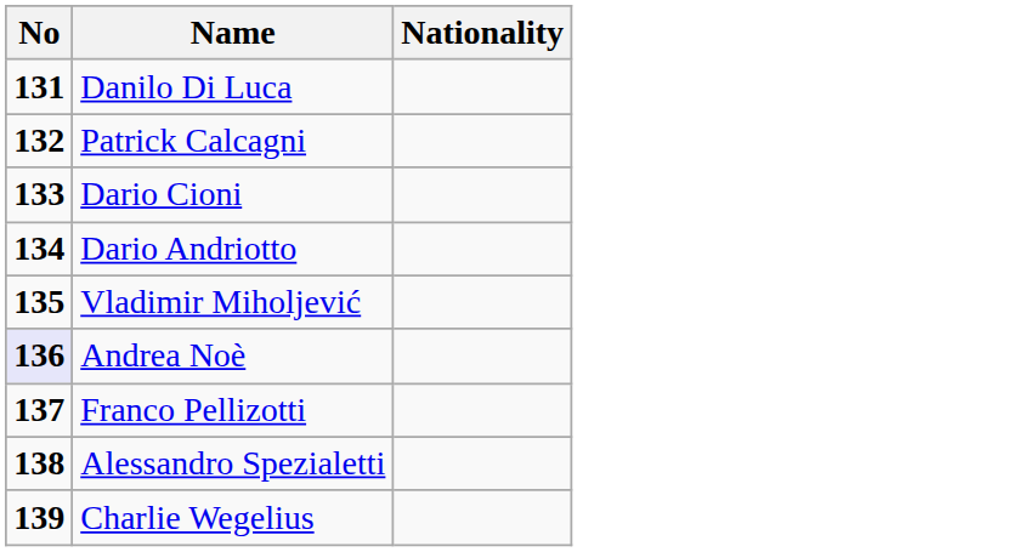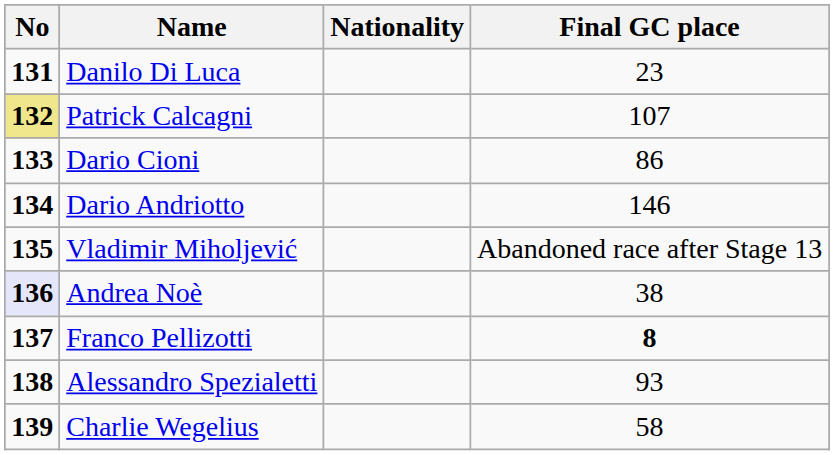 <table class="wikitable">
 <tr>
 <th>No</th>
 <th>Name</th>
 <th>Nationality</th>
+<th>Final GC place</th>
 </tr>
 <tr --->
 <td><strong>131</strong></td>
 <td><a href='#'>Danilo Di Luca</a></td>
 <td></td>
+<td align="center">23</td>
 </tr>
 <tr --->
-<td><strong>132</strong></td>
+<td style="background: khaki;"><strong>132</strong></td>
 <td><a href='#'>Patrick Calcagni</a></td>
 <td></td>
+<td align="center">107</td>
 </tr>
 <tr --->
 <td><strong>133</strong></td>
 <td><a href='#'>Dario Cioni</a></td>
 <td></td>
+<td align="center">86</td>
 </tr>
 <tr --->
 <td><strong>134</strong></td>
 <td><a href='#'>Dario Andriotto</a></td>
 <td></td>
+<td align="center">146</td>
 </tr>
 <tr --->
 <td><strong>135</strong></td>
 <td><a href='#'>Vladimir Miholjević</a></td>
 <td></td>
+<td align="center">Abandoned race after Stage 13</td>
 </tr>
 <tr --->
 <td style="background: lavender;"><strong>136</strong></td>
 <td><a href='#'>Andrea Noè</a></td>
 <td></td>
+<td align="center">38</td>
 </tr>
 <tr --->
 <td><strong>137</strong></td>
 <td><a href='#'>Franco Pellizotti</a></td>
 <td></td>
+<td align="center"><strong>8</strong></td>
 </tr>
 <tr --->
 <td><strong>138</strong></td>
 <td><a href='#'>Alessandro Spezialetti</a></td>
 <td></td>
+<td align="center">93</td>
 </tr>
 <tr --->
 <td><strong>139</strong></td>
 <td><a href='#'>Charlie Wegelius</a></td>
 <td></td>
+<td align="center">58</td>
 </tr>
 </table>
